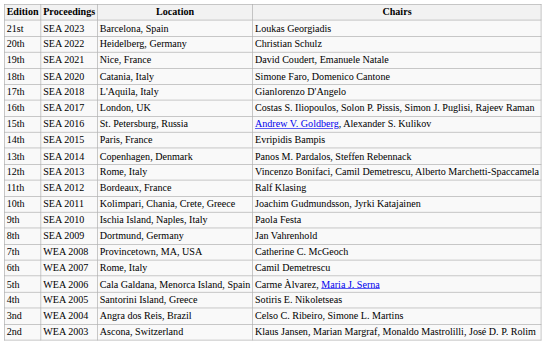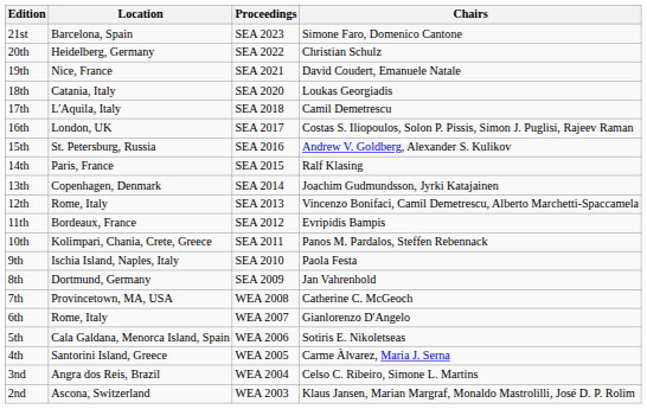 <table class="wikitable">
 <tr>
 <th>Edition</th>
+<th>Location</th>
 <th>Proceedings</th>
-<th>Location</th>
 <th>Chairs</th>
 </tr>
 <tr>
 <td>21st</td>
+<td>Barcelona, Spain</td>
 <td>SEA 2023</td>
-<td>Barcelona, Spain</td>
-<td>Loukas Georgiadis</td>
+<td>Simone Faro, Domenico Cantone</td>
 </tr>
 <tr>
 <td>20th</td>
+<td>Heidelberg, Germany</td>
 <td>SEA 2022</td>
-<td>Heidelberg, Germany</td>
 <td>Christian Schulz</td>
 </tr>
 <tr>
 <td>19th</td>
+<td>Nice, France</td>
 <td>SEA 2021</td>
-<td>Nice, France</td>
 <td>David Coudert, Emanuele Natale</td>
 </tr>
 <tr>
 <td>18th</td>
+<td>Catania, Italy</td>
 <td>SEA 2020</td>
-<td>Catania, Italy</td>
-<td>Simone Faro, Domenico Cantone</td>
+<td>Loukas Georgiadis</td>
 </tr>
 <tr>
 <td>17th</td>
+<td>L'Aquila, Italy</td>
 <td>SEA 2018</td>
-<td>L'Aquila, Italy</td>
-<td>Gianlorenzo D'Angelo</td>
+<td>Camil Demetrescu</td>
 </tr>
 <tr>
 <td>16th</td>
+<td>London, UK</td>
 <td>SEA 2017</td>
-<td>London, UK</td>
 <td>Costas S. Iliopoulos, Solon P. Pissis, Simon J. Puglisi, Rajeev Raman</td>
 </tr>
 <tr>
 <td>15th</td>
+<td>St. Petersburg, Russia</td>
 <td>SEA 2016</td>
-<td>St. Petersburg, Russia</td>
 <td><a href='#'>Andrew V. Goldberg</a>, Alexander S. Kulikov</td>
 </tr>
 <tr>
 <td>14th</td>
+<td>Paris, France</td>
 <td>SEA 2015</td>
-<td>Paris, France</td>
-<td>Evripidis Bampis</td>
+<td>Ralf Klasing</td>
 </tr>
 <tr>
 <td>13th</td>
+<td>Copenhagen, Denmark</td>
 <td>SEA 2014</td>
-<td>Copenhagen, Denmark</td>
-<td>Panos M. Pardalos, Steffen Rebennack</td>
+<td>Joachim Gudmundsson, Jyrki Katajainen</td>
 </tr>
 <tr>
 <td>12th</td>
+<td>Rome, Italy</td>
 <td>SEA 2013</td>
-<td>Rome, Italy</td>
 <td>Vincenzo Bonifaci, Camil Demetrescu, Alberto Marchetti-Spaccamela</td>
 </tr>
 <tr>
 <td>11th</td>
+<td>Bordeaux, France</td>
 <td>SEA 2012</td>
-<td>Bordeaux, France</td>
-<td>Ralf Klasing</td>
+<td>Evripidis Bampis</td>
 </tr>
 <tr>
 <td>10th</td>
+<td>Kolimpari, Chania, Crete, Greece</td>
 <td>SEA 2011</td>
-<td>Kolimpari, Chania, Crete, Greece</td>
-<td>Joachim Gudmundsson, Jyrki Katajainen</td>
+<td>Panos M. Pardalos, Steffen Rebennack</td>
 </tr>
 <tr>
 <td>9th</td>
+<td>Ischia Island, Naples, Italy</td>
 <td>SEA 2010</td>
-<td>Ischia Island, Naples, Italy</td>
 <td>Paola Festa</td>
 </tr>
 <tr>
 <td>8th</td>
+<td>Dortmund, Germany</td>
 <td>SEA 2009</td>
-<td>Dortmund, Germany</td>
 <td>Jan Vahrenhold</td>
 </tr>
 <tr>
 <td>7th</td>
+<td>Provincetown, MA, USA</td>
 <td>WEA 2008</td>
-<td>Provincetown, MA, USA</td>
 <td>Catherine C. McGeoch</td>
 </tr>
 <tr>
 <td>6th</td>
+<td>Rome, Italy</td>
 <td>WEA 2007</td>
-<td>Rome, Italy</td>
-<td>Camil Demetrescu</td>
+<td>Gianlorenzo D'Angelo</td>
 </tr>
 <tr>
 <td>5th</td>
+<td>Cala Galdana, Menorca Island, Spain</td>
 <td>WEA 2006</td>
-<td>Cala Galdana, Menorca Island, Spain</td>
+<td>Sotiris E. Nikoletseas</td>
+</tr>
+<tr>
+<td>4th</td>
+<td>Santorini Island, Greece</td>
+<td>WEA 2005</td>
 <td>Carme Àlvarez, <a href='#'>Maria J. Serna</a></td>
 </tr>
 <tr>
-<td>4th</td>
-<td>WEA 2005</td>
-<td>Santorini Island, Greece</td>
-<td>Sotiris E. Nikoletseas</td>
-</tr>
-<tr>
 <td>3nd</td>
+<td>Angra dos Reis, Brazil</td>
 <td>WEA 2004</td>
-<td>Angra dos Reis, Brazil</td>
 <td>Celso C. Ribeiro, Simone L. Martins</td>
 </tr>
 <tr>
 <td>2nd</td>
+<td>Ascona, Switzerland</td>
 <td>WEA 2003</td>
-<td>Ascona, Switzerland</td>
 <td>Klaus Jansen, Marian Margraf, Monaldo Mastrolilli, José D. P. Rolim</td>
 </tr>
 </table>
